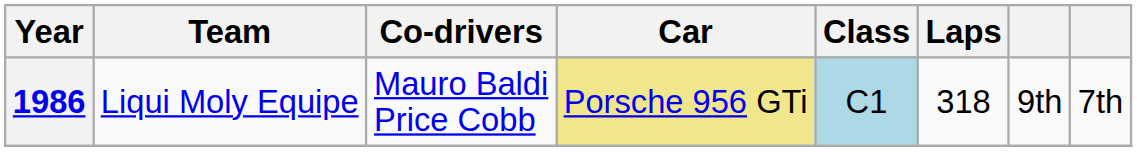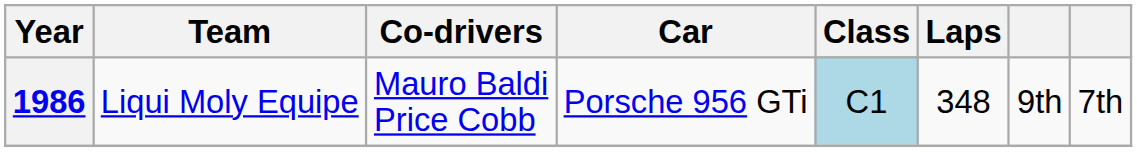 <table class="wikitable" style="text-align:center; font-size:90%">
 <tr>
 <th>Year</th>
 <th>Team</th>
 <th>Co-drivers</th>
 <th>Car</th>
 <th>Class</th>
 <th>Laps</th>
 <th></th>
 <th></th>
 </tr>
 <tr>
 <th><a href='#'>1986</a></th>
 <td align="left"> <a href='#'>Liqui Moly Equipe</a></td>
 <td align="left"> <a href='#'>Mauro Baldi</a><br> <a href='#'>Price Cobb</a></td>
-<td align="left" style="background: khaki;"><a href='#'>Porsche 956</a> GTi</td>
+<td align="left"><a href='#'>Porsche 956</a> GTi</td>
 <td style="background: lightblue;">C1</td>
-<td>318</td>
+<td>348</td>
 <td>9th</td>
 <td>7th</td>
 </tr>
 <tr>
 </tr>
 </table>
